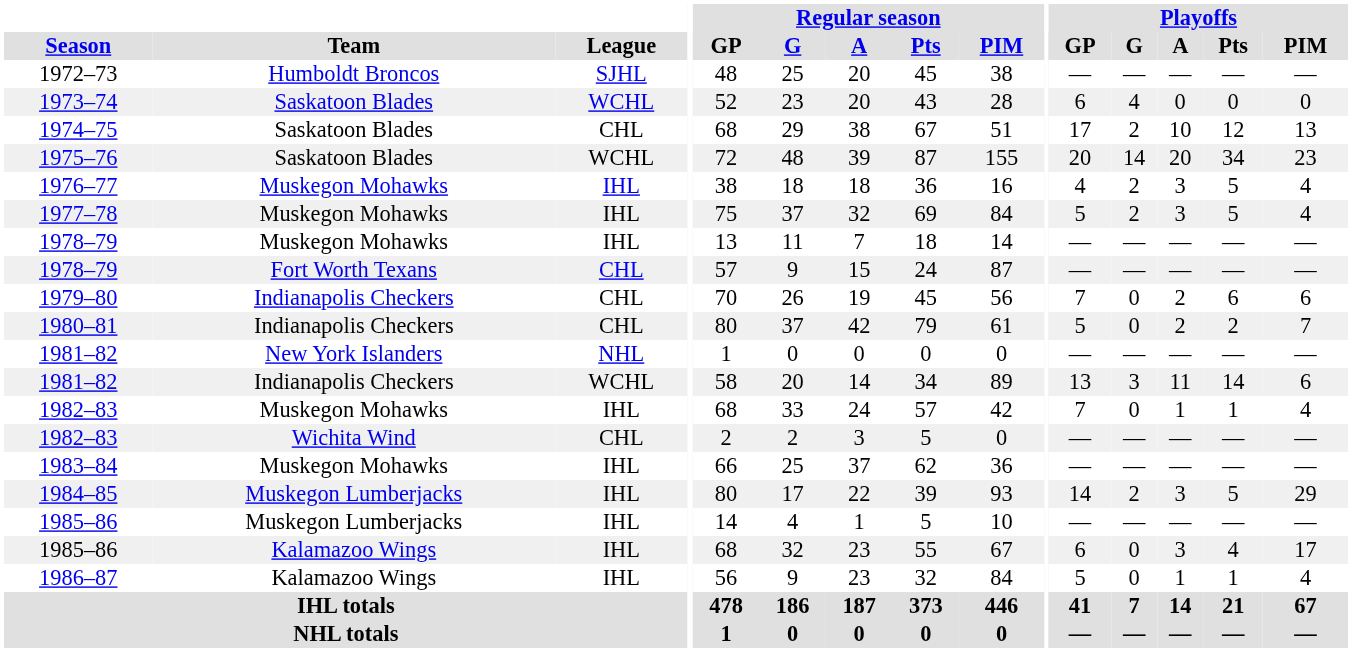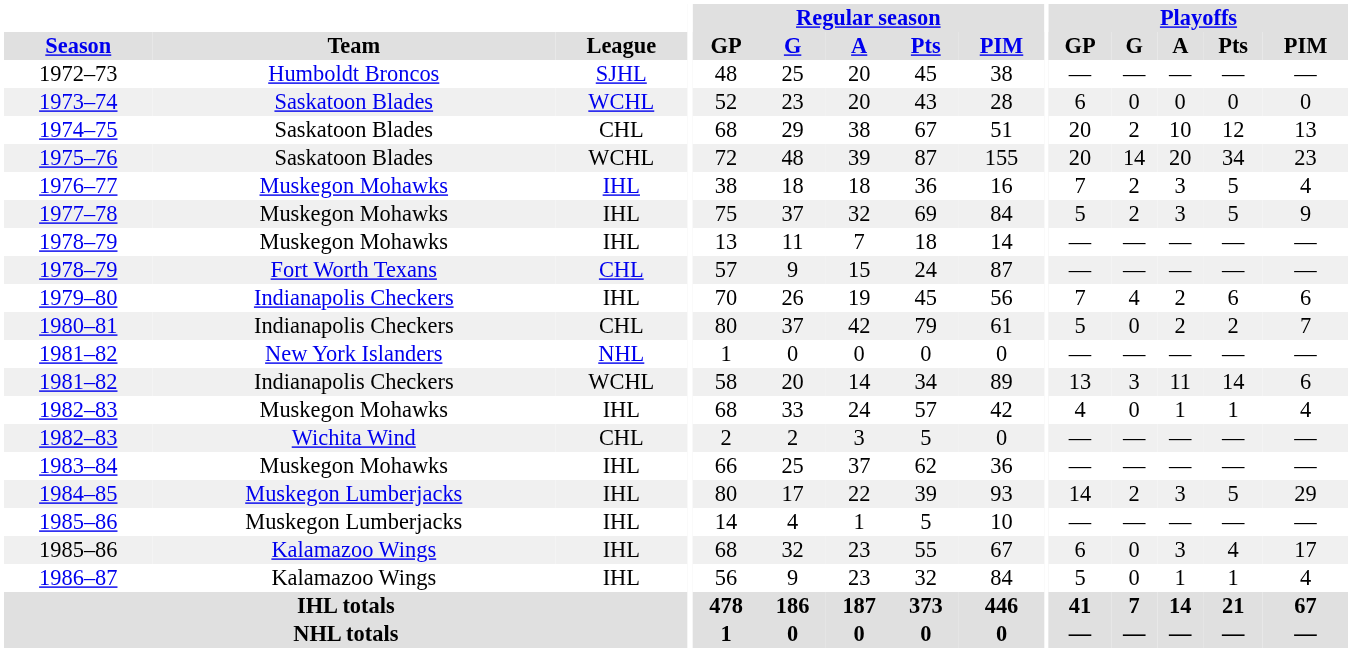 <table border="0" cellpadding="1" cellspacing="0" style="text-align:center; width:60em">
 <tr bgcolor="#e0e0e0">
 <th colspan="3" bgcolor="#ffffff"></th>
 <th rowspan="100" bgcolor="#ffffff"></th>
 <th colspan="5"><a href='#'>Regular season</a></th>
 <th rowspan="100" bgcolor="#ffffff"></th>
 <th colspan="5"><a href='#'>Playoffs</a></th>
 </tr>
 <tr bgcolor="#e0e0e0">
 <th><a href='#'>Season</a></th>
 <th>Team</th>
 <th>League</th>
 <th>GP</th>
 <th><a href='#'>G</a></th>
 <th><a href='#'>A</a></th>
 <th><a href='#'>Pts</a></th>
 <th><a href='#'>PIM</a></th>
 <th>GP</th>
 <th>G</th>
 <th>A</th>
 <th>Pts</th>
 <th>PIM</th>
 </tr>
 <tr>
 <td>1972–73</td>
 <td><a href='#'>Humboldt Broncos</a></td>
 <td><a href='#'>SJHL</a></td>
 <td>48</td>
 <td>25</td>
 <td>20</td>
 <td>45</td>
 <td>38</td>
 <td>—</td>
 <td>—</td>
 <td>—</td>
 <td>—</td>
 <td>—</td>
 </tr>
 <tr bgcolor="#f0f0f0">
 <td><a href='#'>1973–74</a></td>
 <td><a href='#'>Saskatoon Blades</a></td>
 <td><a href='#'>WCHL</a></td>
 <td>52</td>
 <td>23</td>
 <td>20</td>
 <td>43</td>
 <td>28</td>
 <td>6</td>
-<td>4</td>
+<td>0</td>
 <td>0</td>
 <td>0</td>
 <td>0</td>
 </tr>
 <tr>
 <td><a href='#'>1974–75</a></td>
 <td>Saskatoon Blades</td>
 <td>CHL</td>
 <td>68</td>
 <td>29</td>
 <td>38</td>
 <td>67</td>
 <td>51</td>
-<td>17</td>
+<td>20</td>
 <td>2</td>
 <td>10</td>
 <td>12</td>
 <td>13</td>
 </tr>
 <tr bgcolor="#f0f0f0">
 <td><a href='#'>1975–76</a></td>
 <td>Saskatoon Blades</td>
 <td>WCHL</td>
 <td>72</td>
 <td>48</td>
 <td>39</td>
 <td>87</td>
 <td>155</td>
 <td>20</td>
 <td>14</td>
 <td>20</td>
 <td>34</td>
 <td>23</td>
 </tr>
 <tr>
 <td><a href='#'>1976–77</a></td>
 <td><a href='#'>Muskegon Mohawks</a></td>
 <td><a href='#'>IHL</a></td>
 <td>38</td>
 <td>18</td>
 <td>18</td>
 <td>36</td>
 <td>16</td>
-<td>4</td>
+<td>7</td>
 <td>2</td>
 <td>3</td>
 <td>5</td>
 <td>4</td>
 </tr>
 <tr bgcolor="#f0f0f0">
 <td><a href='#'>1977–78</a></td>
 <td>Muskegon Mohawks</td>
 <td>IHL</td>
 <td>75</td>
 <td>37</td>
 <td>32</td>
 <td>69</td>
 <td>84</td>
 <td>5</td>
 <td>2</td>
 <td>3</td>
 <td>5</td>
-<td>4</td>
+<td>9</td>
 </tr>
 <tr>
 <td><a href='#'>1978–79</a></td>
 <td>Muskegon Mohawks</td>
 <td>IHL</td>
 <td>13</td>
 <td>11</td>
 <td>7</td>
 <td>18</td>
 <td>14</td>
 <td>—</td>
 <td>—</td>
 <td>—</td>
 <td>—</td>
 <td>—</td>
 </tr>
 <tr bgcolor="#f0f0f0">
 <td><a href='#'>1978–79</a></td>
 <td><a href='#'>Fort Worth Texans</a></td>
 <td><a href='#'>CHL</a></td>
 <td>57</td>
 <td>9</td>
 <td>15</td>
 <td>24</td>
 <td>87</td>
 <td>—</td>
 <td>—</td>
 <td>—</td>
 <td>—</td>
 <td>—</td>
 </tr>
 <tr>
 <td><a href='#'>1979–80</a></td>
 <td><a href='#'>Indianapolis Checkers</a></td>
-<td>CHL</td>
+<td>IHL</td>
 <td>70</td>
 <td>26</td>
 <td>19</td>
 <td>45</td>
 <td>56</td>
 <td>7</td>
-<td>0</td>
+<td>4</td>
 <td>2</td>
 <td>6</td>
 <td>6</td>
 </tr>
 <tr bgcolor="#f0f0f0">
 <td><a href='#'>1980–81</a></td>
 <td>Indianapolis Checkers</td>
 <td>CHL</td>
 <td>80</td>
 <td>37</td>
 <td>42</td>
 <td>79</td>
 <td>61</td>
 <td>5</td>
 <td>0</td>
 <td>2</td>
 <td>2</td>
 <td>7</td>
 </tr>
 <tr>
 <td><a href='#'>1981–82</a></td>
 <td><a href='#'>New York Islanders</a></td>
 <td><a href='#'>NHL</a></td>
 <td>1</td>
 <td>0</td>
 <td>0</td>
 <td>0</td>
 <td>0</td>
 <td>—</td>
 <td>—</td>
 <td>—</td>
 <td>—</td>
 <td>—</td>
 </tr>
 <tr bgcolor="#f0f0f0">
 <td><a href='#'>1981–82</a></td>
 <td>Indianapolis Checkers</td>
 <td>WCHL</td>
 <td>58</td>
 <td>20</td>
 <td>14</td>
 <td>34</td>
 <td>89</td>
 <td>13</td>
 <td>3</td>
 <td>11</td>
 <td>14</td>
 <td>6</td>
 </tr>
 <tr>
 <td><a href='#'>1982–83</a></td>
 <td>Muskegon Mohawks</td>
 <td>IHL</td>
 <td>68</td>
 <td>33</td>
 <td>24</td>
 <td>57</td>
 <td>42</td>
-<td>7</td>
+<td>4</td>
 <td>0</td>
 <td>1</td>
 <td>1</td>
 <td>4</td>
 </tr>
 <tr bgcolor="#f0f0f0">
 <td><a href='#'>1982–83</a></td>
 <td><a href='#'>Wichita Wind</a></td>
 <td>CHL</td>
 <td>2</td>
 <td>2</td>
 <td>3</td>
 <td>5</td>
 <td>0</td>
 <td>—</td>
 <td>—</td>
 <td>—</td>
 <td>—</td>
 <td>—</td>
 </tr>
 <tr>
 <td><a href='#'>1983–84</a></td>
 <td>Muskegon Mohawks</td>
 <td>IHL</td>
 <td>66</td>
 <td>25</td>
 <td>37</td>
 <td>62</td>
 <td>36</td>
 <td>—</td>
 <td>—</td>
 <td>—</td>
 <td>—</td>
 <td>—</td>
 </tr>
 <tr bgcolor="#f0f0f0">
 <td><a href='#'>1984–85</a></td>
 <td><a href='#'>Muskegon Lumberjacks</a></td>
 <td>IHL</td>
 <td>80</td>
 <td>17</td>
 <td>22</td>
 <td>39</td>
 <td>93</td>
 <td>14</td>
 <td>2</td>
 <td>3</td>
 <td>5</td>
 <td>29</td>
 </tr>
 <tr>
 <td><a href='#'>1985–86</a></td>
 <td>Muskegon Lumberjacks</td>
 <td>IHL</td>
 <td>14</td>
 <td>4</td>
 <td>1</td>
 <td>5</td>
 <td>10</td>
 <td>—</td>
 <td>—</td>
 <td>—</td>
 <td>—</td>
 <td>—</td>
 </tr>
 <tr bgcolor="#f0f0f0">
 <td>1985–86</td>
 <td><a href='#'>Kalamazoo Wings</a></td>
 <td>IHL</td>
 <td>68</td>
 <td>32</td>
 <td>23</td>
 <td>55</td>
 <td>67</td>
 <td>6</td>
 <td>0</td>
 <td>3</td>
 <td>4</td>
 <td>17</td>
 </tr>
 <tr>
 <td><a href='#'>1986–87</a></td>
 <td>Kalamazoo Wings</td>
 <td>IHL</td>
 <td>56</td>
 <td>9</td>
 <td>23</td>
 <td>32</td>
 <td>84</td>
 <td>5</td>
 <td>0</td>
 <td>1</td>
 <td>1</td>
 <td>4</td>
 </tr>
 <tr bgcolor="#e0e0e0">
 <th colspan="3">IHL totals</th>
 <th>478</th>
 <th>186</th>
 <th>187</th>
 <th>373</th>
 <th>446</th>
 <th>41</th>
 <th>7</th>
 <th>14</th>
 <th>21</th>
 <th>67</th>
 </tr>
 <tr bgcolor="#e0e0e0">
 <th colspan="3">NHL totals</th>
 <th>1</th>
 <th>0</th>
 <th>0</th>
 <th>0</th>
 <th>0</th>
 <th>—</th>
 <th>—</th>
 <th>—</th>
 <th>—</th>
 <th>—</th>
 </tr>
 </table>
